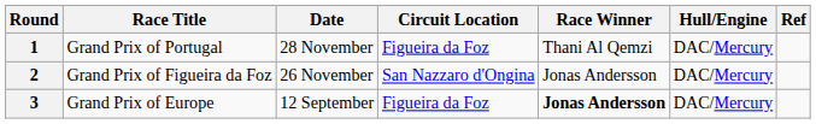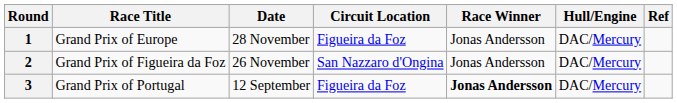 <table class="wikitable" border="1" style="font-size: 85%">
 <tr>
 <th>Round</th>
 <th>Race Title</th>
 <th>Date</th>
 <th>Circuit Location</th>
 <th>Race Winner</th>
 <th>Hull/Engine</th>
 <th>Ref</th>
 </tr>
 <tr>
 <th>1</th>
-<td> Grand Prix of Portugal</td>
+<td> Grand Prix of Europe</td>
 <td>28 November</td>
 <td><a href='#'>Figueira da Foz</a></td>
-<td> Thani Al Qemzi</td>
+<td> Jonas Andersson</td>
 <td>DAC/<a href='#'>Mercury</a></td>
 <td></td>
 </tr>
 <tr>
 <th>2</th>
 <td> Grand Prix of Figueira da Foz</td>
 <td>26 November</td>
 <td><a href='#'>San Nazzaro d'Ongina</a></td>
 <td> Jonas Andersson</td>
 <td>DAC/<a href='#'>Mercury</a></td>
 <td></td>
 </tr>
 <tr>
 <th>3</th>
-<td> Grand Prix of Europe</td>
+<td> Grand Prix of Portugal</td>
 <td>12 September</td>
 <td><a href='#'>Figueira da Foz</a></td>
 <td><strong> Jonas Andersson</strong></td>
 <td>DAC/<a href='#'>Mercury</a></td>
 <td></td>
 </tr>
 </table>
